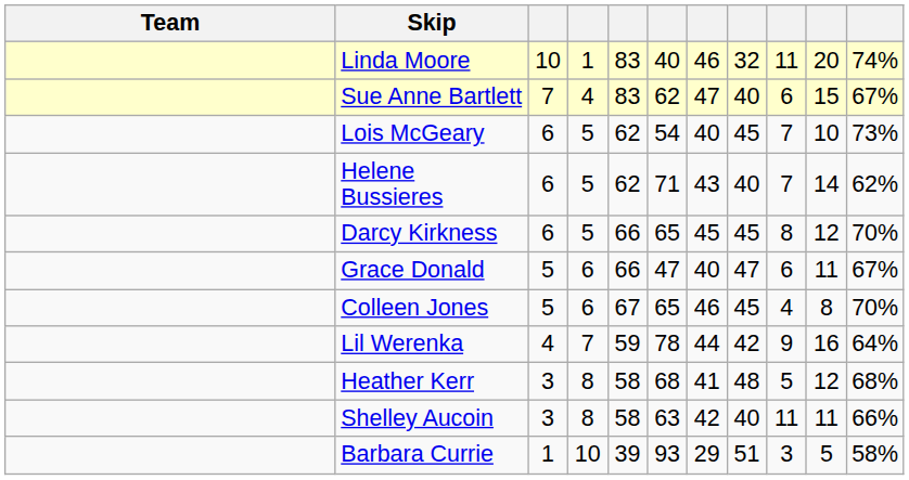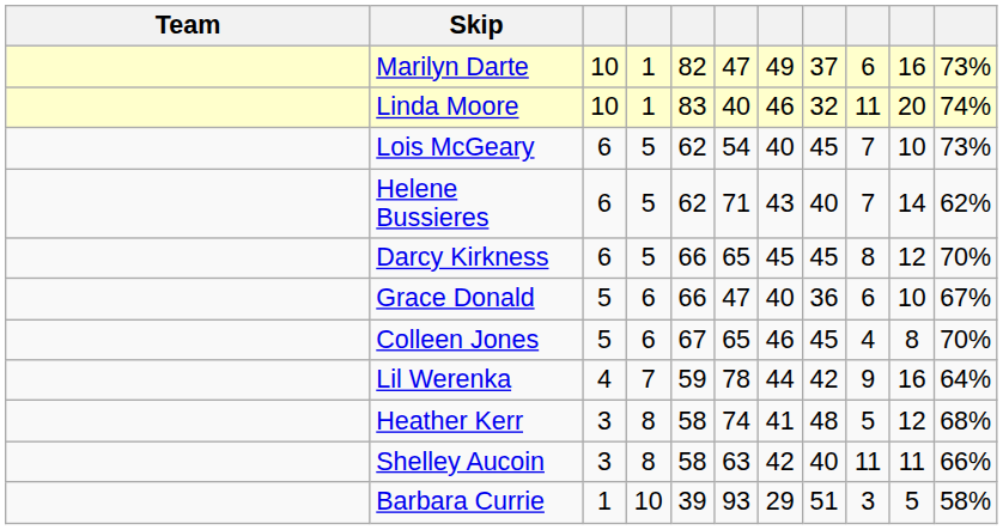 <table class="wikitable" style="text-align: center;">
 <tr>
 <th bgcolor="#efefef" width="220">Team</th>
 <th bgcolor="#efefef" width="125">Skip</th>
 <th width=20></th>
 <th width=20></th>
 <th width=20></th>
 <th width=20></th>
 <th width=20></th>
 <th width=20></th>
 <th width=20></th>
 <th width=20></th>
 <th width=20></th>
 </tr>
 <tr bgcolor="#ffc">
 <td style="text-align: left;"></td>
+<td style="text-align: left;"><a href='#'>Marilyn Darte</a></td>
+<td>10</td>
+<td>1</td>
+<td>82</td>
+<td>47</td>
+<td>49</td>
+<td>37</td>
+<td>6</td>
+<td>16</td>
+<td>73%</td>
+</tr>
+<tr bgcolor="#ffc">
+<td style="text-align: left;"></td>
 <td style="text-align: left;"><a href='#'>Linda Moore</a></td>
 <td>10</td>
 <td>1</td>
 <td>83</td>
 <td>40</td>
 <td>46</td>
 <td>32</td>
 <td>11</td>
 <td>20</td>
 <td>74%</td>
-</tr>
-<tr bgcolor="#ffc">
-<td style="text-align: left;"></td>
-<td style="text-align: left;"><a href='#'>Sue Anne Bartlett</a></td>
-<td>7</td>
-<td>4</td>
-<td>83</td>
-<td>62</td>
-<td>47</td>
-<td>40</td>
-<td>6</td>
-<td>15</td>
-<td>67%</td>
 </tr>
 <tr>
 <td style="text-align: left;"></td>
 <td style="text-align: left;"><a href='#'>Lois McGeary</a></td>
 <td>6</td>
 <td>5</td>
 <td>62</td>
 <td>54</td>
 <td>40</td>
 <td>45</td>
 <td>7</td>
 <td>10</td>
 <td>73%</td>
 </tr>
 <tr>
 <td style="text-align: left;"></td>
 <td style="text-align: left;"><a href='#'>Helene Bussieres</a></td>
 <td>6</td>
 <td>5</td>
 <td>62</td>
 <td>71</td>
 <td>43</td>
 <td>40</td>
 <td>7</td>
 <td>14</td>
 <td>62%</td>
 </tr>
 <tr>
 <td style="text-align: left;"></td>
 <td style="text-align: left;"><a href='#'>Darcy Kirkness</a></td>
 <td>6</td>
 <td>5</td>
 <td>66</td>
 <td>65</td>
 <td>45</td>
 <td>45</td>
 <td>8</td>
 <td>12</td>
 <td>70%</td>
 </tr>
 <tr>
 <td style="text-align: left;"></td>
 <td style="text-align: left;"><a href='#'>Grace Donald</a></td>
 <td>5</td>
 <td>6</td>
 <td>66</td>
 <td>47</td>
 <td>40</td>
-<td>47</td>
+<td>36</td>
 <td>6</td>
-<td>11</td>
+<td>10</td>
 <td>67%</td>
 </tr>
 <tr>
 <td style="text-align: left;"></td>
 <td style="text-align: left;"><a href='#'>Colleen Jones</a></td>
 <td>5</td>
 <td>6</td>
 <td>67</td>
 <td>65</td>
 <td>46</td>
 <td>45</td>
 <td>4</td>
 <td>8</td>
 <td>70%</td>
 </tr>
 <tr>
 <td style="text-align: left;"></td>
 <td style="text-align: left;"><a href='#'>Lil Werenka</a></td>
 <td>4</td>
 <td>7</td>
 <td>59</td>
 <td>78</td>
 <td>44</td>
 <td>42</td>
 <td>9</td>
 <td>16</td>
 <td>64%</td>
 </tr>
 <tr>
 <td style="text-align: left;"></td>
 <td style="text-align: left;"><a href='#'>Heather Kerr</a></td>
 <td>3</td>
 <td>8</td>
 <td>58</td>
-<td>68</td>
+<td>74</td>
 <td>41</td>
 <td>48</td>
 <td>5</td>
 <td>12</td>
 <td>68%</td>
 </tr>
 <tr>
 <td style="text-align: left;"></td>
 <td style="text-align: left;"><a href='#'>Shelley Aucoin</a></td>
 <td>3</td>
 <td>8</td>
 <td>58</td>
 <td>63</td>
 <td>42</td>
 <td>40</td>
 <td>11</td>
 <td>11</td>
 <td>66%</td>
 </tr>
 <tr>
 <td style="text-align: left;"></td>
 <td style="text-align: left;"><a href='#'>Barbara Currie</a></td>
 <td>1</td>
 <td>10</td>
 <td>39</td>
 <td>93</td>
 <td>29</td>
 <td>51</td>
 <td>3</td>
 <td>5</td>
 <td>58%</td>
 </tr>
 </table>
